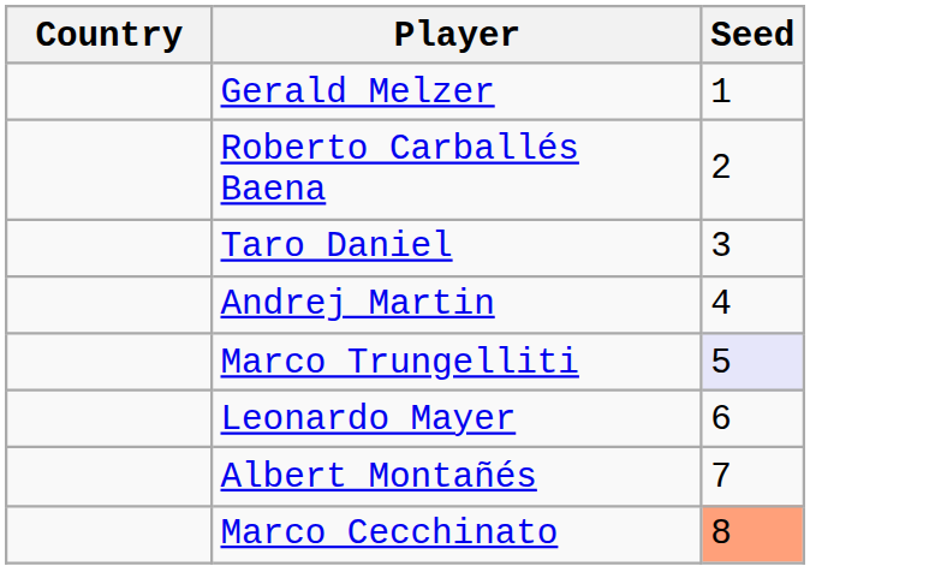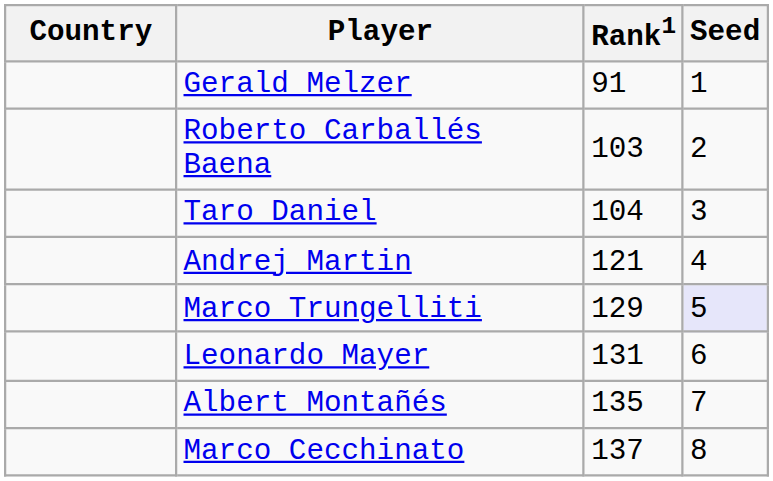 <table class="sortable wikitable">
 <tr>
 <th width="70">Country</th>
 <th width="175">Player</th>
+<th>Rank<sup>1</sup></th>
 <th>Seed</th>
 </tr>
 <tr>
 <td></td>
 <td><a href='#'>Gerald Melzer</a></td>
+<td>91</td>
 <td>1</td>
 </tr>
 <tr>
 <td></td>
 <td><a href='#'>Roberto Carballés Baena</a></td>
+<td>103</td>
 <td>2</td>
 </tr>
 <tr>
 <td></td>
 <td><a href='#'>Taro Daniel</a></td>
+<td>104</td>
 <td>3</td>
 </tr>
 <tr>
 <td></td>
 <td><a href='#'>Andrej Martin</a></td>
+<td>121</td>
 <td>4</td>
 </tr>
 <tr>
 <td></td>
 <td><a href='#'>Marco Trungelliti</a></td>
+<td>129</td>
 <td style="background: lavender;">5</td>
 </tr>
 <tr>
 <td></td>
 <td><a href='#'>Leonardo Mayer</a></td>
+<td>131</td>
 <td>6</td>
 </tr>
 <tr>
 <td></td>
 <td><a href='#'>Albert Montañés</a></td>
+<td>135</td>
 <td>7</td>
 </tr>
 <tr>
 <td></td>
 <td><a href='#'>Marco Cecchinato</a></td>
-<td style="background: lightsalmon;">8</td>
+<td>137</td>
+<td>8</td>
 </tr>
 </table>
